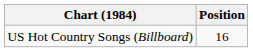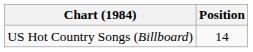 <table class="wikitable">
 <tr>
 <th>Chart (1984)</th>
 <th>Position</th>
 </tr>
 <tr>
 <td>US Hot Country Songs (<em>Billboard</em>)</td>
-<td align="center">16</td>
+<td align="center">14</td>
 </tr>
 </table>
